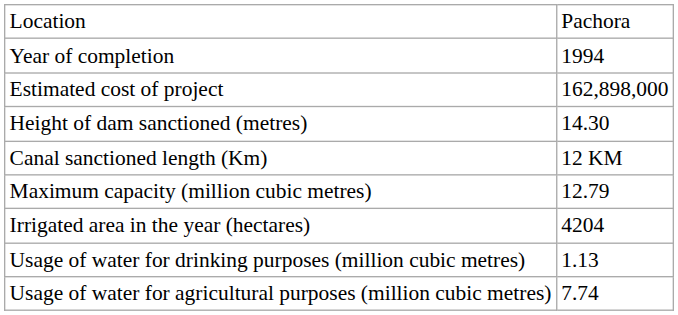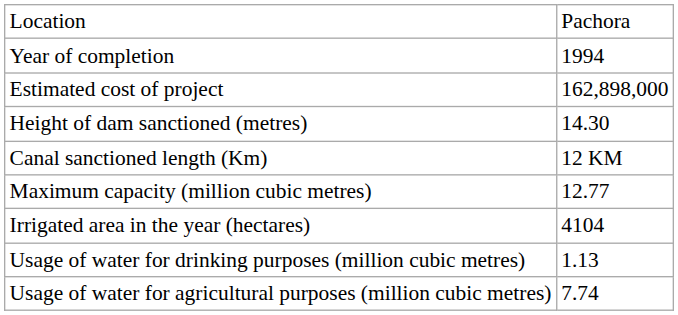 <table class="wikitable" style="background:#fff;">
 <tr>
 <td>Location</td>
 <td>Pachora</td>
 </tr>
 <tr>
 <td>Year of completion</td>
 <td>1994</td>
 </tr>
 <tr>
 <td>Estimated cost of project</td>
 <td>162,898,000</td>
 </tr>
 <tr>
 <td>Height of dam sanctioned (metres)</td>
 <td>14.30</td>
 </tr>
 <tr>
 <td>Canal sanctioned length (Km)</td>
 <td>12 KM</td>
 </tr>
 <tr>
 <td>Maximum capacity (million cubic metres)</td>
-<td>12.79</td>
+<td>12.77</td>
 </tr>
 <tr>
 <td>Irrigated area in the year (hectares)</td>
-<td>4204</td>
+<td>4104</td>
 </tr>
 <tr>
 <td>Usage of water for drinking purposes (million cubic metres)</td>
 <td>1.13</td>
 </tr>
 <tr>
 <td>Usage of water for agricultural purposes (million cubic metres)</td>
 <td>7.74</td>
 </tr>
 </table>
